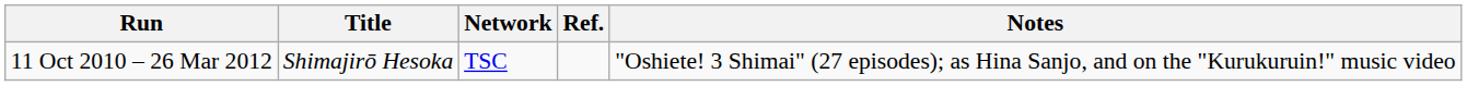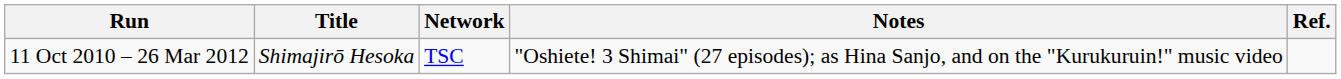 <table class="wikitable">
 <tr>
 <th>Run</th>
 <th>Title</th>
 <th>Network</th>
+<th>Notes</th>
 <th>Ref.</th>
-<th>Notes</th>
 </tr>
 <tr>
 <td>11 Oct 2010 – 26 Mar 2012</td>
 <td><em>Shimajirō Hesoka</em></td>
 <td><a href='#'>TSC</a></td>
+<td>"Oshiete! 3 Shimai" (27 episodes); as Hina Sanjo, and on the "Kurukuruin!" music video</td>
 <td></td>
-<td>"Oshiete! 3 Shimai" (27 episodes); as Hina Sanjo, and on the "Kurukuruin!" music video</td>
 </tr>
 </table>
